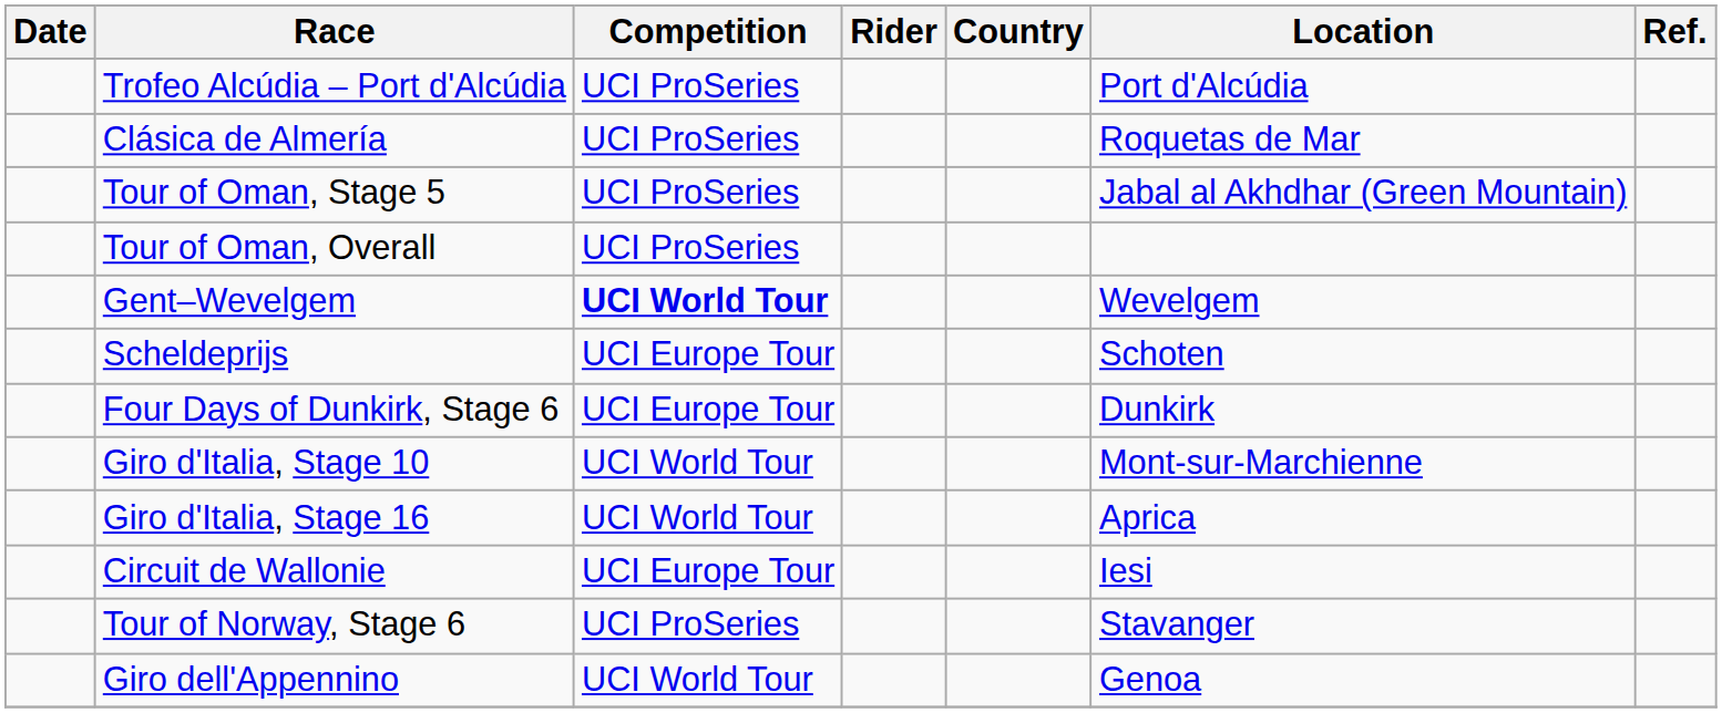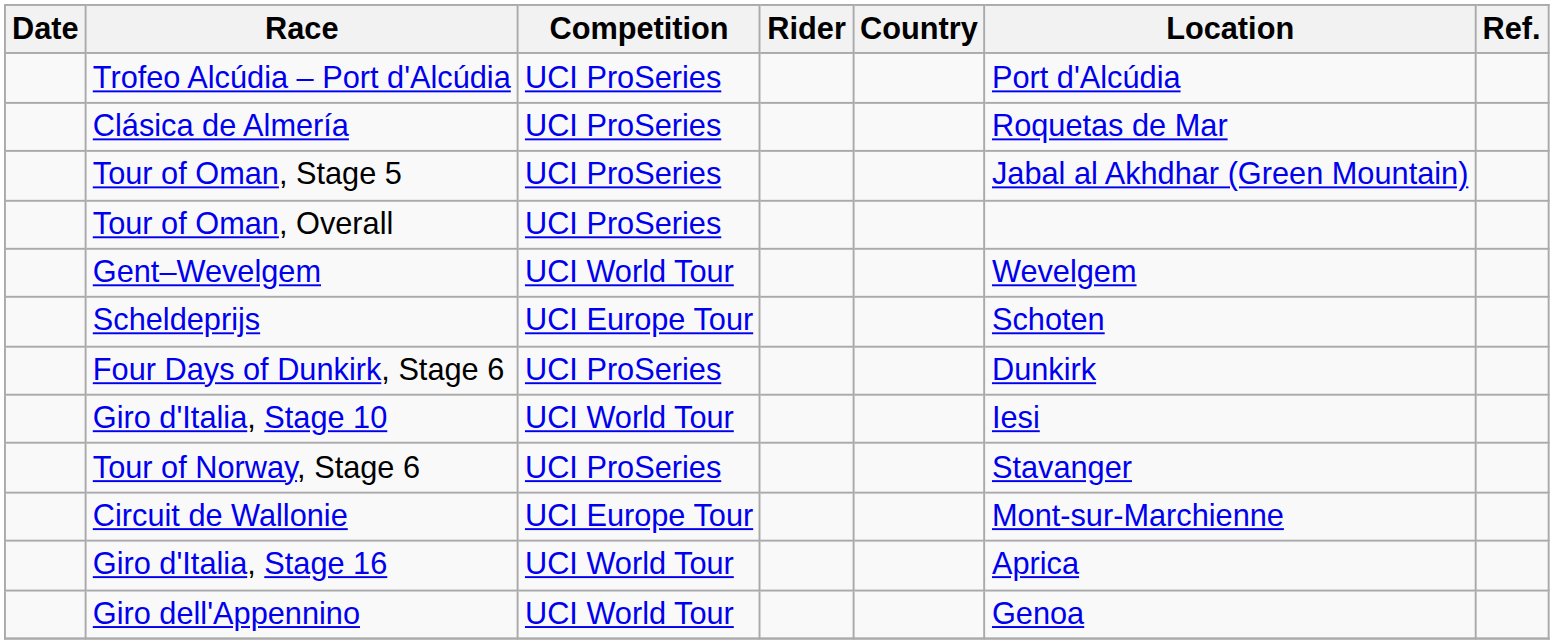 <table class="wikitable sortable">
 <tr>
 <th>Date</th>
 <th>Race</th>
 <th>Competition</th>
 <th>Rider</th>
 <th>Country</th>
 <th>Location</th>
 <th class="unsortable">Ref.</th>
 </tr>
 <tr>
 <td></td>
 <td><a href='#'>Trofeo Alcúdia – Port d'Alcúdia</a></td>
 <td><a href='#'>UCI ProSeries</a></td>
 <td></td>
 <td></td>
 <td><a href='#'>Port d'Alcúdia</a></td>
 <td align="center"></td>
 </tr>
 <tr>
 <td></td>
 <td><a href='#'>Clásica de Almería</a></td>
 <td><a href='#'>UCI ProSeries</a></td>
 <td></td>
 <td></td>
 <td><a href='#'>Roquetas de Mar</a></td>
 <td align="center"></td>
 </tr>
 <tr>
 <td></td>
 <td><a href='#'>Tour of Oman</a>, Stage 5</td>
 <td><a href='#'>UCI ProSeries</a></td>
 <td></td>
 <td></td>
 <td><a href='#'>Jabal al Akhdhar (Green Mountain)</a></td>
 <td align="center"></td>
 </tr>
 <tr>
 <td></td>
 <td><a href='#'>Tour of Oman</a>, Overall</td>
 <td><a href='#'>UCI ProSeries</a></td>
 <td></td>
 <td></td>
 <td></td>
 <td align="center"></td>
 </tr>
 <tr>
 <td></td>
 <td><a href='#'>Gent–Wevelgem</a></td>
-<td><strong><a href='#'>UCI World Tour</a></strong></td>
+<td><a href='#'>UCI World Tour</a></td>
 <td></td>
 <td></td>
 <td><a href='#'>Wevelgem</a></td>
 <td align="center"></td>
 </tr>
 <tr>
 <td></td>
 <td><a href='#'>Scheldeprijs</a></td>
 <td><a href='#'>UCI Europe Tour</a></td>
 <td></td>
 <td></td>
 <td><a href='#'>Schoten</a></td>
 <td align="center"></td>
 </tr>
 <tr>
 <td></td>
 <td><a href='#'>Four Days of Dunkirk</a>, Stage 6</td>
-<td><a href='#'>UCI Europe Tour</a></td>
+<td><a href='#'>UCI ProSeries</a></td>
 <td></td>
 <td></td>
 <td><a href='#'>Dunkirk</a></td>
 <td align="center"></td>
 </tr>
 <tr>
 <td></td>
 <td><a href='#'>Giro d'Italia</a>, <a href='#'>Stage 10</a></td>
 <td><a href='#'>UCI World Tour</a></td>
+<td></td>
+<td></td>
+<td><a href='#'>Iesi</a></td>
+<td align="center"></td>
+</tr>
+<tr>
+<td></td>
+<td><a href='#'>Tour of Norway</a>, Stage 6</td>
+<td><a href='#'>UCI ProSeries</a></td>
+<td></td>
+<td></td>
+<td><a href='#'>Stavanger</a></td>
+<td align="center"></td>
+</tr>
+<tr>
+<td></td>
+<td><a href='#'>Circuit de Wallonie</a></td>
+<td><a href='#'>UCI Europe Tour</a></td>
 <td></td>
 <td></td>
 <td><a href='#'>Mont-sur-Marchienne</a></td>
 <td align="center"></td>
 </tr>
 <tr>
 <td></td>
 <td><a href='#'>Giro d'Italia</a>, <a href='#'>Stage 16</a></td>
 <td><a href='#'>UCI World Tour</a></td>
 <td></td>
 <td></td>
 <td><a href='#'>Aprica</a></td>
 <td align="center"></td>
 </tr>
 <tr>
 <td></td>
-<td><a href='#'>Circuit de Wallonie</a></td>
-<td><a href='#'>UCI Europe Tour</a></td>
-<td></td>
-<td></td>
-<td><a href='#'>Iesi</a></td>
-<td align="center"></td>
-</tr>
-<tr>
-<td></td>
-<td><a href='#'>Tour of Norway</a>, Stage 6</td>
-<td><a href='#'>UCI ProSeries</a></td>
-<td></td>
-<td></td>
-<td><a href='#'>Stavanger</a></td>
-<td align="center"></td>
-</tr>
-<tr>
-<td></td>
 <td><a href='#'>Giro dell'Appennino</a></td>
 <td><a href='#'>UCI World Tour</a></td>
 <td></td>
 <td></td>
 <td><a href='#'>Genoa</a></td>
 <td align="center"></td>
 </tr>
 <tr>
 </tr>
 </table>
